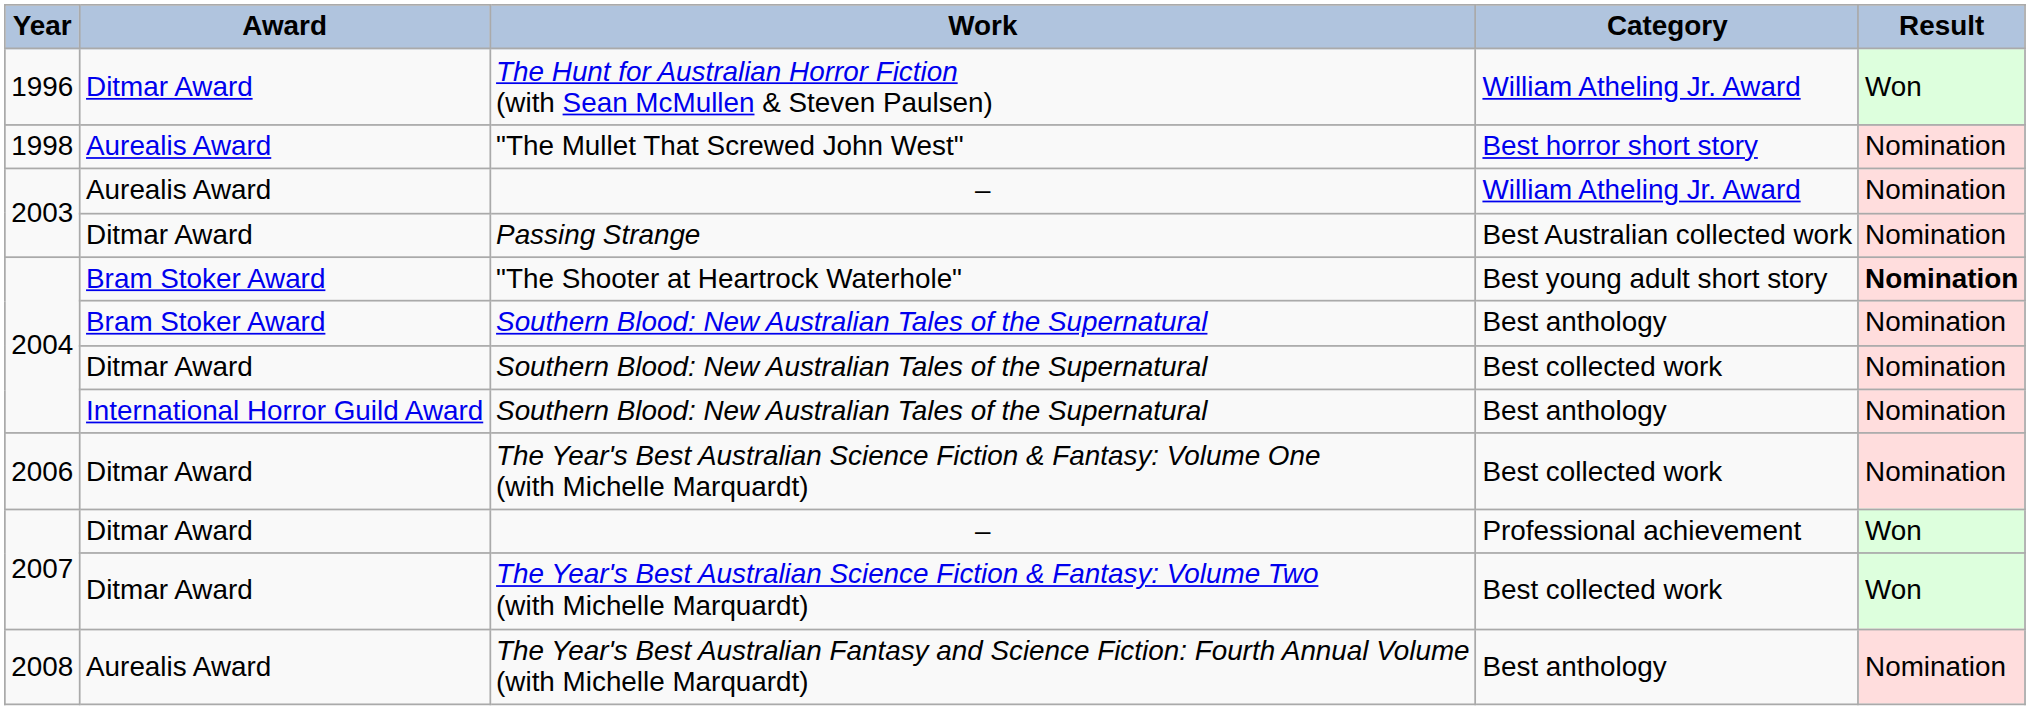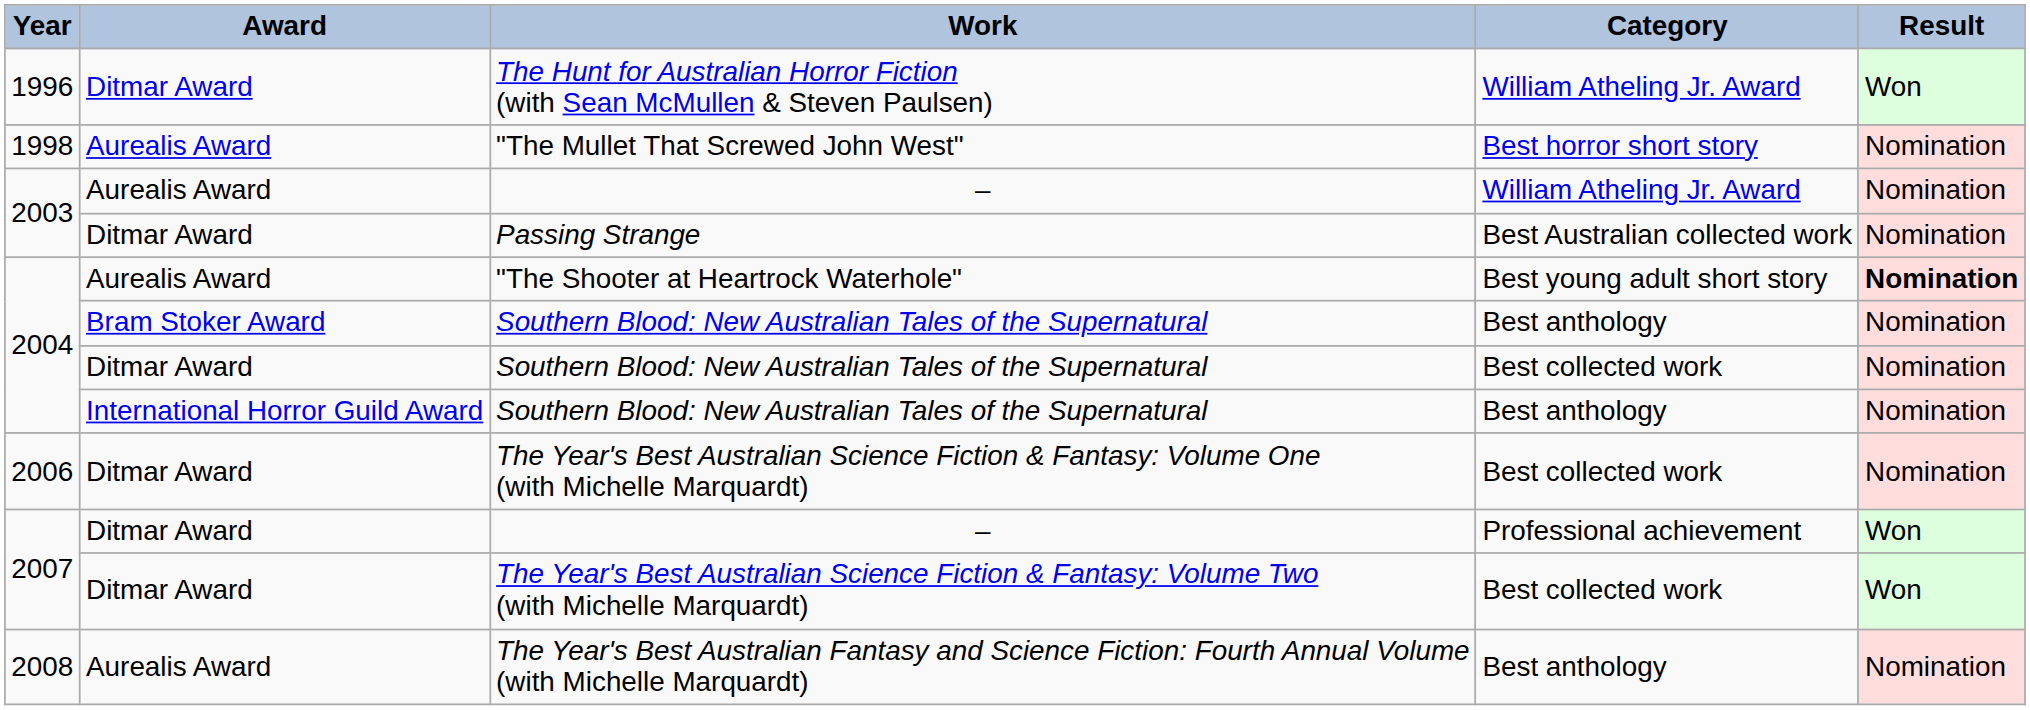 <table class="wikitable">
 <tr>
 <th style="background:#B0C4DE;">Year</th>
 <th style="background:#B0C4DE;">Award</th>
 <th style="background:#B0C4DE;">Work</th>
 <th style="background:#B0C4DE;">Category</th>
 <th style="background:#B0C4DE;">Result</th>
 </tr>
 <tr>
 <td>1996</td>
 <td><a href='#'>Ditmar Award</a></td>
 <td><em><a href='#'>The Hunt for Australian Horror Fiction</a></em><br>(with <a href='#'>Sean McMullen</a> & Steven Paulsen)</td>
 <td><a href='#'>William Atheling Jr. Award</a></td>
 <td bgcolor="#ddffdd">Won</td>
 </tr>
 <tr>
 <td>1998</td>
 <td><a href='#'>Aurealis Award</a></td>
 <td>"The Mullet That Screwed John West"</td>
 <td><a href='#'>Best horror short story</a></td>
 <td bgcolor="ffdddd">Nomination</td>
 </tr>
 <tr>
 <td rowspan="2">2003</td>
 <td>Aurealis Award</td>
 <td align="center">–</td>
 <td><a href='#'>William Atheling Jr. Award</a></td>
 <td bgcolor="ffdddd">Nomination</td>
 </tr>
 <tr>
 <td>Ditmar Award</td>
 <td><em>Passing Strange</em></td>
 <td>Best Australian collected work</td>
 <td bgcolor="ffdddd">Nomination</td>
 </tr>
 <tr>
 <td rowspan="4">2004</td>
-<td><a href='#'>Bram Stoker Award</a></td>
+<td>Aurealis Award</td>
 <td>"The Shooter at Heartrock Waterhole"</td>
 <td>Best young adult short story</td>
 <td bgcolor="ffdddd"><strong>Nomination</strong></td>
 </tr>
 <tr>
 <td><a href='#'>Bram Stoker Award</a></td>
 <td><em><a href='#'>Southern Blood: New Australian Tales of the Supernatural</a></em></td>
 <td>Best anthology</td>
 <td bgcolor="ffdddd">Nomination</td>
 </tr>
 <tr>
 <td>Ditmar Award</td>
 <td><em>Southern Blood: New Australian Tales of the Supernatural</em></td>
 <td>Best collected work</td>
 <td bgcolor="ffdddd">Nomination</td>
 </tr>
 <tr>
 <td><a href='#'>International Horror Guild Award</a></td>
 <td><em>Southern Blood: New Australian Tales of the Supernatural</em></td>
 <td>Best anthology</td>
 <td bgcolor="ffdddd">Nomination</td>
 </tr>
 <tr>
 <td>2006</td>
 <td>Ditmar Award</td>
 <td><em>The Year's Best Australian Science Fiction & Fantasy: Volume One</em><br>(with Michelle Marquardt)</td>
 <td>Best collected work</td>
 <td bgcolor="ffdddd">Nomination</td>
 </tr>
 <tr>
 <td rowspan="2">2007</td>
 <td>Ditmar Award</td>
 <td align="center">–</td>
 <td>Professional achievement</td>
 <td bgcolor="#ddffdd">Won</td>
 </tr>
 <tr>
 <td>Ditmar Award</td>
 <td><em><a href='#'>The Year's Best Australian Science Fiction & Fantasy: Volume Two</a></em><br>(with Michelle Marquardt)</td>
 <td>Best collected work</td>
 <td bgcolor="#ddffdd">Won</td>
 </tr>
 <tr>
 <td>2008</td>
 <td>Aurealis Award</td>
 <td><em>The Year's Best Australian Fantasy and Science Fiction: Fourth Annual Volume</em><br>(with Michelle Marquardt)</td>
 <td>Best anthology</td>
 <td bgcolor="ffdddd">Nomination</td>
 </tr>
 </table>
